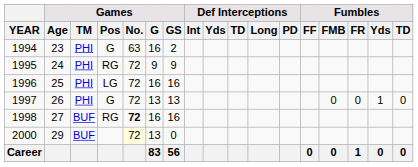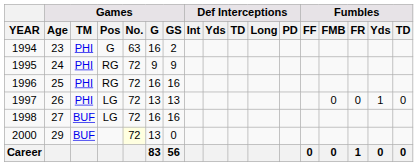 <table class=wikitable style="text-align:center">
 <tr>
 <th></th>
 <th colspan="6" style="background:#e7e3e7;">Games</th>
 <th colspan="5" style="background:#e7e3e7;">Def Interceptions</th>
 <th colspan="5" style="background:#e7e3e7;">Fumbles</th>
 </tr>
 <tr>
 <th>YEAR</th>
 <th>Age</th>
 <th>TM</th>
 <th>Pos</th>
 <th>No.</th>
 <th>G</th>
 <th>GS</th>
 <th>Int</th>
 <th>Yds</th>
 <th>TD</th>
 <th>Long</th>
 <th>PD</th>
 <th>FF</th>
 <th>FMB</th>
 <th>FR</th>
 <th>Yds</th>
 <th>TD</th>
 </tr>
 <tr>
 <td>1994</td>
 <td>23</td>
 <td><a href='#'>PHI</a></td>
 <td>G</td>
 <td>63</td>
 <td>16</td>
 <td>2</td>
 <td></td>
 <td></td>
 <td></td>
 <td></td>
 <td></td>
 <td></td>
 <td></td>
 <td></td>
 <td></td>
 <td></td>
 </tr>
 <tr>
 <td>1995</td>
 <td>24</td>
 <td><a href='#'>PHI</a></td>
 <td>RG</td>
 <td>72</td>
 <td>9</td>
 <td>9</td>
 <td></td>
 <td></td>
 <td></td>
 <td></td>
 <td></td>
 <td></td>
 <td></td>
 <td></td>
 <td></td>
 <td></td>
 </tr>
 <tr>
 <td>1996</td>
 <td>25</td>
 <td><a href='#'>PHI</a></td>
-<td>LG</td>
+<td>RG</td>
 <td>72</td>
 <td>16</td>
 <td>16</td>
 <td></td>
 <td></td>
 <td></td>
 <td></td>
 <td></td>
 <td></td>
 <td></td>
 <td></td>
 <td></td>
 <td></td>
 </tr>
 <tr>
 <td>1997</td>
 <td>26</td>
 <td><a href='#'>PHI</a></td>
-<td>G</td>
+<td>LG</td>
 <td>72</td>
 <td>13</td>
 <td>13</td>
 <td></td>
 <td></td>
 <td></td>
 <td></td>
 <td></td>
 <td></td>
 <td>0</td>
 <td>0</td>
 <td>1</td>
 <td>0</td>
 </tr>
 <tr>
 <td>1998</td>
 <td>27</td>
 <td><a href='#'>BUF</a></td>
-<td>RG</td>
-<td><strong>72</strong></td>
+<td>LG</td>
+<td>72</td>
 <td>16</td>
 <td>16</td>
 <td></td>
 <td></td>
 <td></td>
 <td></td>
 <td></td>
 <td></td>
 <td></td>
 <td></td>
 <td></td>
 <td></td>
 </tr>
 <tr>
 <td>2000</td>
 <td>29</td>
 <td><a href='#'>BUF</a></td>
 <td></td>
 <td style="background: lightyellow;">72</td>
 <td>13</td>
 <td>0</td>
 <td></td>
 <td></td>
 <td></td>
 <td></td>
 <td></td>
 <td></td>
 <td></td>
 <td></td>
 <td></td>
 <td></td>
 </tr>
 <tr>
 <th>Career</th>
 <th></th>
 <th></th>
 <th></th>
 <th></th>
 <th>83</th>
 <th>56</th>
 <th></th>
 <th></th>
 <th></th>
 <th></th>
 <th></th>
 <th>0</th>
 <th>0</th>
 <th>1</th>
 <th>0</th>
 <th>0</th>
 </tr>
 </table>
